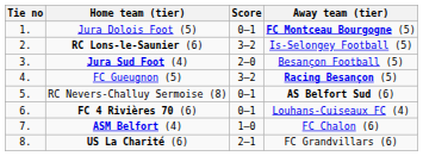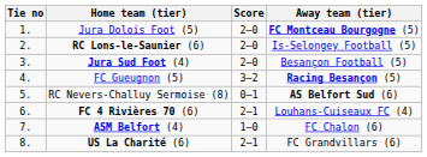 <table class="wikitable" style="text-align: center">
 <tr>
 <th>Tie no</th>
 <th>Home team (tier)</th>
 <th>Score</th>
 <th>Away team (tier)</th>
 </tr>
 <tr>
 <td>1.</td>
 <td><a href='#'>Jura Dolois Foot</a> (5)</td>
-<td>0–1</td>
+<td>2–0</td>
 <td><strong><a href='#'>FC Montceau Bourgogne</a></strong> (5)</td>
 </tr>
 <tr>
 <td>2.</td>
 <td><strong>RC Lons-le-Saunier</strong> (6)</td>
-<td>3–2</td>
+<td>2–0</td>
 <td><a href='#'>Is-Selongey Football</a> (5)</td>
 </tr>
 <tr>
 <td>3.</td>
 <td><strong><a href='#'>Jura Sud Foot</a></strong> (4)</td>
 <td>2–0</td>
 <td><a href='#'>Besançon Football</a> (5)</td>
 </tr>
 <tr>
 <td>4.</td>
 <td><a href='#'>FC Gueugnon</a> (5)</td>
 <td>3–2</td>
 <td><strong><a href='#'>Racing Besançon</a></strong> (5)</td>
 </tr>
 <tr>
 <td>5.</td>
 <td>RC Nevers-Challuy Sermoise (8)</td>
 <td>0–1</td>
 <td><strong>AS Belfort Sud</strong> (6)</td>
 </tr>
 <tr>
 <td>6.</td>
 <td><strong>FC 4 Rivières 70</strong> (6)</td>
-<td>0–1</td>
+<td>2–1</td>
 <td><a href='#'>Louhans-Cuiseaux FC</a> (4)</td>
 </tr>
 <tr>
 <td>7.</td>
 <td><strong><a href='#'>ASM Belfort</a></strong> (4)</td>
 <td>1–0</td>
 <td><a href='#'>FC Chalon</a> (6)</td>
 </tr>
 <tr>
 <td>8.</td>
 <td><strong>US La Charité</strong> (6)</td>
 <td>2–1</td>
 <td>FC Grandvillars (6)</td>
 </tr>
 </table>
